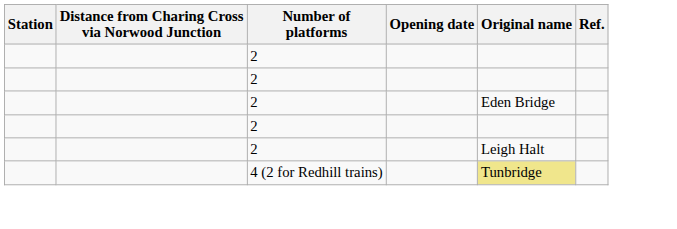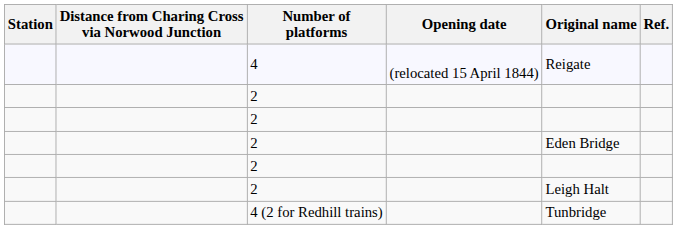 <table class="wikitable sortable collapsible">
 <tr>
 <th scope="col">Station</th>
 <th scope="col">Distance from Charing Cross<br> via Norwood Junction</th>
 <th scope="col">Number of<br> platforms</th>
 <th scope="col">Opening date</th>
 <th scope="col" class="unsortable">Original name</th>
 <th scope="col" class="unsortable">Ref.</th>
+</tr>
+<tr style="background:#F8F8FF">
+<td></td>
+<td></td>
+<td>4</td>
+<td><br>(relocated 15 April 1844)</td>
+<td>Reigate</td>
+<td></td>
 </tr>
 <tr>
 <td></td>
 <td></td>
 <td>2</td>
 <td></td>
 <td></td>
 <td></td>
 </tr>
 <tr>
 <td></td>
 <td></td>
 <td>2</td>
 <td></td>
 <td></td>
 <td></td>
 </tr>
 <tr>
 <td></td>
 <td></td>
 <td>2</td>
 <td></td>
 <td>Eden Bridge</td>
 <td></td>
 </tr>
 <tr>
 <td></td>
 <td></td>
 <td>2</td>
 <td></td>
 <td></td>
 <td></td>
 </tr>
 <tr>
 <td></td>
 <td></td>
 <td>2</td>
 <td></td>
 <td>Leigh Halt</td>
 <td></td>
 </tr>
 <tr>
 <td></td>
 <td></td>
 <td>4 (2 for Redhill trains)</td>
 <td></td>
-<td style="background: khaki;">Tunbridge</td>
+<td>Tunbridge</td>
 <td></td>
 </tr>
 </table>
